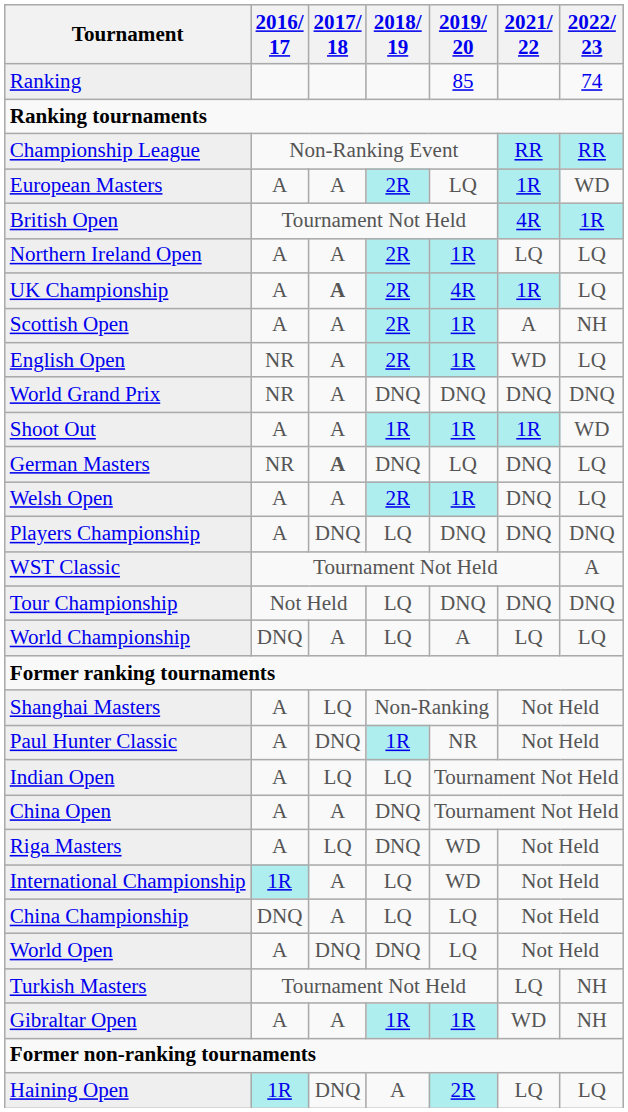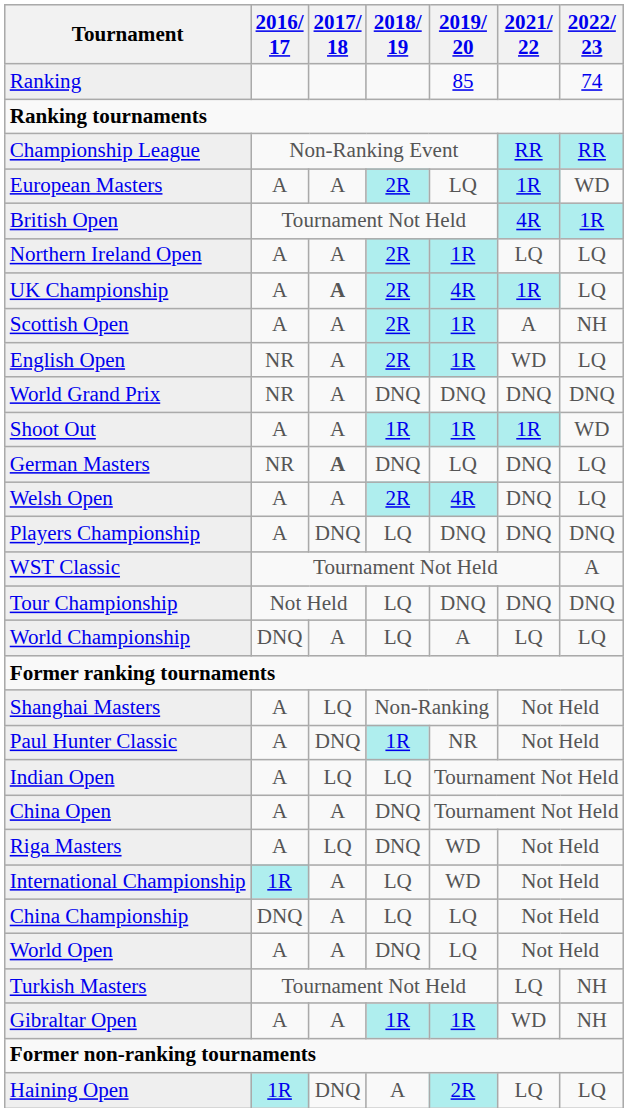 <table class="wikitable" style="font-size:85%;">
 <tr>
 <th>Tournament</th>
 <th><a href='#'>2016/<br>17</a></th>
 <th><a href='#'>2017/<br>18</a></th>
 <th><a href='#'>2018/<br>19</a></th>
 <th><a href='#'>2019/<br>20</a></th>
 <th><a href='#'>2021/<br>22</a></th>
 <th><a href='#'>2022/<br>23</a></th>
 </tr>
 <tr>
 <td style="background:#EFEFEF;"><a href='#'>Ranking</a></td>
 <td align="center"></td>
 <td align="center"></td>
 <td align="center"></td>
 <td align="center"><a href='#'>85</a></td>
 <td align="center"></td>
 <td align="center"><a href='#'>74</a></td>
 </tr>
 <tr>
 <td colspan="10"><strong>Ranking tournaments</strong></td>
 </tr>
 <tr>
 <td style="background:#EFEFEF;"><a href='#'>Championship League</a></td>
 <td align="center" colspan="4" style="color:#555555;">Non-Ranking Event</td>
 <td align="center" style="background:#afeeee;"><a href='#'>RR</a></td>
 <td align="center" style="background:#afeeee;"><a href='#'>RR</a></td>
 </tr>
 <tr>
 <td style="background:#EFEFEF;"><a href='#'>European Masters</a></td>
 <td align="center" style="color:#555555;">A</td>
 <td align="center" style="color:#555555;">A</td>
 <td align="center" style="background:#afeeee;"><a href='#'>2R</a></td>
 <td align="center" style="color:#555555;">LQ</td>
 <td align="center" style="background:#afeeee;"><a href='#'>1R</a></td>
 <td align="center" style="color:#555555;">WD</td>
 </tr>
 <tr>
 <td style="background:#EFEFEF;"><a href='#'>British Open</a></td>
 <td align="center" colspan="4" style="color:#555555;">Tournament Not Held</td>
 <td align="center" style="background:#afeeee;"><a href='#'>4R</a></td>
 <td align="center" style="background:#afeeee;"><a href='#'>1R</a></td>
 </tr>
 <tr>
 <td style="background:#EFEFEF;"><a href='#'>Northern Ireland Open</a></td>
 <td align="center" style="color:#555555;">A</td>
 <td align="center" style="color:#555555;">A</td>
 <td align="center" style="background:#afeeee;"><a href='#'>2R</a></td>
 <td align="center" style="background:#afeeee;"><a href='#'>1R</a></td>
 <td align="center" style="color:#555555;">LQ</td>
 <td align="center" style="color:#555555;">LQ</td>
 </tr>
 <tr>
 <td style="background:#EFEFEF;"><a href='#'>UK Championship</a></td>
 <td align="center" style="color:#555555;">A</td>
 <td align="center" style="color:#555555;"><strong>A</strong></td>
 <td align="center" style="background:#afeeee;"><a href='#'>2R</a></td>
 <td align="center" style="background:#afeeee;"><a href='#'>4R</a></td>
 <td align="center" style="background:#afeeee;"><a href='#'>1R</a></td>
 <td align="center" style="color:#555555;">LQ</td>
 </tr>
 <tr>
 <td style="background:#EFEFEF;"><a href='#'>Scottish Open</a></td>
 <td align="center" style="color:#555555;">A</td>
 <td align="center" style="color:#555555;">A</td>
 <td align="center" style="background:#afeeee;"><a href='#'>2R</a></td>
 <td align="center" style="background:#afeeee;"><a href='#'>1R</a></td>
 <td align="center" style="color:#555555;">A</td>
 <td align="center" style="color:#555555;">NH</td>
 </tr>
 <tr>
 <td style="background:#EFEFEF;"><a href='#'>English Open</a></td>
 <td align="center" style="color:#555555;">NR</td>
 <td align="center" style="color:#555555;">A</td>
 <td align="center" style="background:#afeeee;"><a href='#'>2R</a></td>
 <td align="center" style="background:#afeeee;"><a href='#'>1R</a></td>
 <td align="center" style="color:#555555;">WD</td>
 <td align="center" style="color:#555555;">LQ</td>
 </tr>
 <tr>
 <td style="background:#EFEFEF;"><a href='#'>World Grand Prix</a></td>
 <td align="center" style="color:#555555;">NR</td>
 <td align="center" style="color:#555555;">A</td>
 <td align="center" style="color:#555555;">DNQ</td>
 <td align="center" style="color:#555555;">DNQ</td>
 <td align="center" style="color:#555555;">DNQ</td>
 <td align="center" style="color:#555555;">DNQ</td>
 </tr>
 <tr>
 <td style="background:#EFEFEF;"><a href='#'>Shoot Out</a></td>
 <td align="center" style="color:#555555;">A</td>
 <td align="center" style="color:#555555;">A</td>
 <td align="center" style="background:#afeeee;"><a href='#'>1R</a></td>
 <td align="center" style="background:#afeeee;"><a href='#'>1R</a></td>
 <td align="center" style="background:#afeeee;"><a href='#'>1R</a></td>
 <td align="center" style="color:#555555;">WD</td>
 </tr>
 <tr>
 <td style="background:#EFEFEF;"><a href='#'>German Masters</a></td>
 <td align="center" style="color:#555555;">NR</td>
 <td align="center" style="color:#555555;"><strong>A</strong></td>
 <td align="center" style="color:#555555;">DNQ</td>
 <td align="center" style="color:#555555;">LQ</td>
 <td align="center" style="color:#555555;">DNQ</td>
 <td align="center" style="color:#555555;">LQ</td>
 </tr>
 <tr>
 <td style="background:#EFEFEF;"><a href='#'>Welsh Open</a></td>
 <td align="center" style="color:#555555;">A</td>
 <td align="center" style="color:#555555;">A</td>
 <td align="center" style="background:#afeeee;"><a href='#'>2R</a></td>
-<td align="center" style="background:#afeeee;"><a href='#'>1R</a></td>
+<td align="center" style="background:#afeeee;"><a href='#'>4R</a></td>
 <td align="center" style="color:#555555;">DNQ</td>
 <td align="center" style="color:#555555;">LQ</td>
 </tr>
 <tr>
 <td style="background:#EFEFEF;"><a href='#'>Players Championship</a></td>
 <td align="center" style="color:#555555;">A</td>
 <td align="center" style="color:#555555;">DNQ</td>
 <td align="center" style="color:#555555;">LQ</td>
 <td align="center" style="color:#555555;">DNQ</td>
 <td align="center" style="color:#555555;">DNQ</td>
 <td align="center" style="color:#555555;">DNQ</td>
 </tr>
 <tr>
 <td style="background:#EFEFEF;"><a href='#'>WST Classic</a></td>
 <td align="center" colspan="5" style="color:#555555;">Tournament Not Held</td>
 <td align="center" style="color:#555555;">A</td>
 </tr>
 <tr>
 <td style="background:#EFEFEF;"><a href='#'>Tour Championship</a></td>
 <td align="center" colspan="2" style="color:#555555;">Not Held</td>
 <td align="center" style="color:#555555;">LQ</td>
 <td align="center" style="color:#555555;">DNQ</td>
 <td align="center" style="color:#555555;">DNQ</td>
 <td align="center" style="color:#555555;">DNQ</td>
 </tr>
 <tr>
 <td style="background:#EFEFEF;"><a href='#'>World Championship</a></td>
 <td align="center" style="color:#555555;">DNQ</td>
 <td align="center" style="color:#555555;">A</td>
 <td align="center" style="color:#555555;">LQ</td>
 <td align="center" style="color:#555555;">A</td>
 <td align="center" style="color:#555555;">LQ</td>
 <td align="center" style="color:#555555;">LQ</td>
 </tr>
 <tr>
 <td colspan="10"><strong>Former ranking tournaments</strong></td>
 </tr>
 <tr>
 <td style="background:#EFEFEF;"><a href='#'>Shanghai Masters</a></td>
 <td align="center" style="color:#555555;">A</td>
 <td align="center" style="color:#555555;">LQ</td>
 <td align="center" colspan="2" style="color:#555555;">Non-Ranking</td>
 <td align="center" colspan="2" style="color:#555555;">Not Held</td>
 </tr>
 <tr>
 <td style="background:#EFEFEF;"><a href='#'>Paul Hunter Classic</a></td>
 <td align="center" style="color:#555555;">A</td>
 <td align="center" style="color:#555555;">DNQ</td>
 <td align="center" style="background:#afeeee;"><a href='#'>1R</a></td>
 <td align="center" style="color:#555555;">NR</td>
 <td align="center" colspan="2" style="color:#555555;">Not Held</td>
 </tr>
 <tr>
 <td style="background:#EFEFEF;"><a href='#'>Indian Open</a></td>
 <td align="center" style="color:#555555;">A</td>
 <td align="center" style="color:#555555;">LQ</td>
 <td align="center" style="color:#555555;">LQ</td>
 <td align="center" colspan="3" style="color:#555555;">Tournament Not Held</td>
 </tr>
 <tr>
 <td style="background:#EFEFEF;"><a href='#'>China Open</a></td>
 <td align="center" style="color:#555555;">A</td>
 <td align="center" style="color:#555555;">A</td>
 <td align="center" style="color:#555555;">DNQ</td>
 <td align="center" colspan="3" style="color:#555555;">Tournament Not Held</td>
 </tr>
 <tr>
 <td style="background:#EFEFEF;"><a href='#'>Riga Masters</a></td>
 <td align="center" style="color:#555555;">A</td>
 <td align="center" style="color:#555555;">LQ</td>
 <td align="center" style="color:#555555;">DNQ</td>
 <td align="center" style="color:#555555;">WD</td>
 <td align="center" colspan="2" style="color:#555555;">Not Held</td>
 </tr>
 <tr>
 <td style="background:#EFEFEF;"><a href='#'>International Championship</a></td>
 <td align="center" style="background:#afeeee;"><a href='#'>1R</a></td>
 <td align="center" style="color:#555555;">A</td>
 <td align="center" style="color:#555555;">LQ</td>
 <td align="center" style="color:#555555;">WD</td>
 <td align="center" colspan="2" style="color:#555555;">Not Held</td>
 </tr>
 <tr>
 <td style="background:#EFEFEF;"><a href='#'>China Championship</a></td>
 <td align="center" style="color:#555555;">DNQ</td>
 <td align="center" style="color:#555555;">A</td>
 <td align="center" style="color:#555555;">LQ</td>
 <td align="center" style="color:#555555;">LQ</td>
 <td align="center" colspan="2" style="color:#555555;">Not Held</td>
 </tr>
 <tr>
 <td style="background:#EFEFEF;"><a href='#'>World Open</a></td>
 <td align="center" style="color:#555555;">A</td>
-<td align="center" style="color:#555555;">DNQ</td>
+<td align="center" style="color:#555555;">A</td>
 <td align="center" style="color:#555555;">DNQ</td>
 <td align="center" style="color:#555555;">LQ</td>
 <td align="center" colspan="2" style="color:#555555;">Not Held</td>
 </tr>
 <tr>
 <td style="background:#EFEFEF;"><a href='#'>Turkish Masters</a></td>
 <td align="center" colspan="4" style="color:#555555;">Tournament Not Held</td>
 <td align="center" style="color:#555555;">LQ</td>
 <td align="center" style="color:#555555;">NH</td>
 </tr>
 <tr>
 <td style="background:#EFEFEF;"><a href='#'>Gibraltar Open</a></td>
 <td align="center" style="color:#555555;">A</td>
 <td align="center" style="color:#555555;">A</td>
 <td align="center" style="background:#afeeee;"><a href='#'>1R</a></td>
 <td align="center" style="background:#afeeee;"><a href='#'>1R</a></td>
 <td align="center" style="color:#555555;">WD</td>
 <td align="center" style="color:#555555;">NH</td>
 </tr>
 <tr>
 <td colspan="10"><strong>Former non-ranking tournaments</strong></td>
 </tr>
 <tr>
 <td style="background:#EFEFEF;"><a href='#'>Haining Open</a></td>
 <td align="center" style="background:#afeeee;"><a href='#'>1R</a></td>
 <td align="center" style="color:#555555;">DNQ</td>
 <td align="center" style="color:#555555;">A</td>
 <td align="center" style="background:#afeeee;"><a href='#'>2R</a></td>
 <td align="center" style="color:#555555;">LQ</td>
 <td align="center" style="color:#555555;">LQ</td>
 </tr>
 </table>
